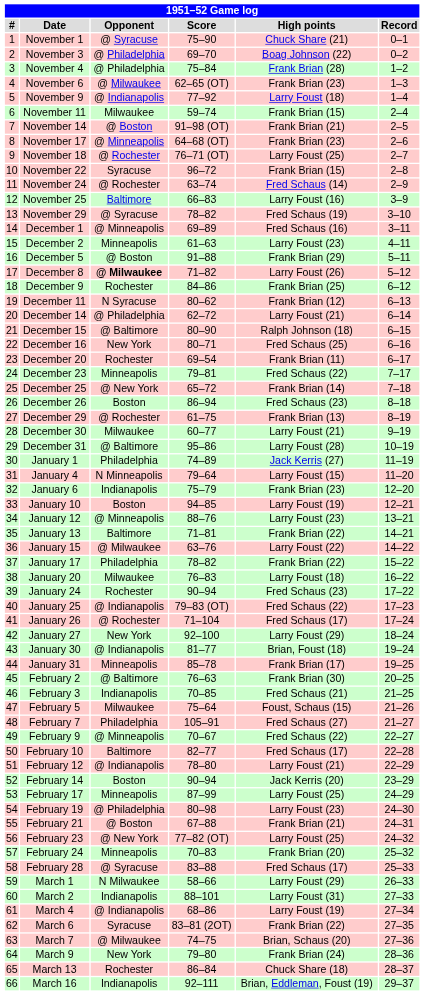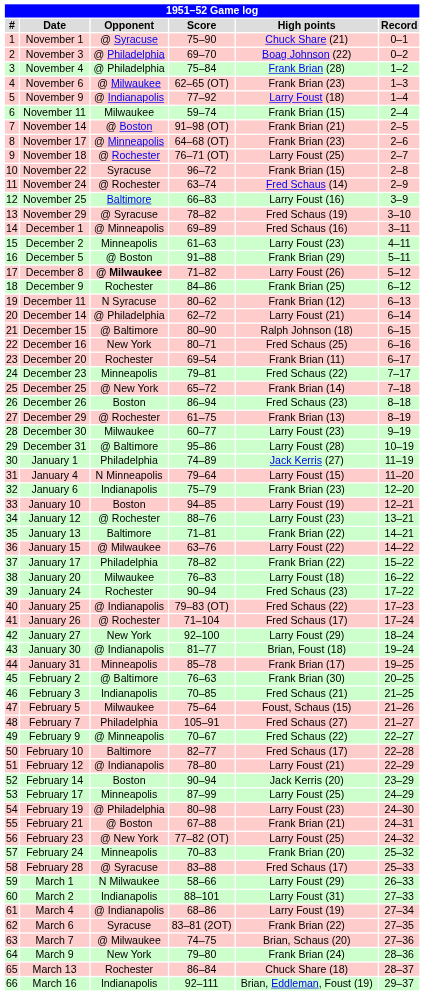 <table class="toccolours collapsible" width=50% style="clear:both; margin:1.5em auto; text-align:center">
 <tr>
 <th colspan=11 style="background:#0000FF; color:#FFFFFF;">1951–52 Game log</th>
 </tr>
 <tr align="center" bgcolor="#dddddd">
 <td><strong>#</strong></td>
 <td><strong>Date</strong></td>
 <td><strong>Opponent</strong></td>
 <td><strong>Score</strong></td>
 <td><strong>High points</strong></td>
 <td><strong>Record</strong></td>
 </tr>
 <tr align="center" bgcolor="ffcccc">
 <td>1</td>
 <td>November 1</td>
 <td>@ <a href='#'>Syracuse</a></td>
 <td>75–90</td>
 <td><a href='#'>Chuck Share</a> (21)</td>
 <td>0–1</td>
 </tr>
 <tr align="center" bgcolor="ffcccc">
 <td>2</td>
 <td>November 3</td>
 <td>@ <a href='#'>Philadelphia</a></td>
 <td>69–70</td>
 <td><a href='#'>Boag Johnson</a> (22)</td>
 <td>0–2</td>
 </tr>
 <tr align="center" bgcolor="ccffcc">
 <td>3</td>
 <td>November 4</td>
 <td>@ Philadelphia</td>
 <td>75–84</td>
 <td><a href='#'>Frank Brian</a> (28)</td>
 <td>1–2</td>
 </tr>
 <tr align="center" bgcolor="ffcccc">
 <td>4</td>
 <td>November 6</td>
 <td>@ <a href='#'>Milwaukee</a></td>
 <td>62–65 (OT)</td>
 <td>Frank Brian (23)</td>
 <td>1–3</td>
 </tr>
 <tr align="center" bgcolor="ffcccc">
 <td>5</td>
 <td>November 9</td>
 <td>@ <a href='#'>Indianapolis</a></td>
 <td>77–92</td>
 <td><a href='#'>Larry Foust</a> (18)</td>
 <td>1–4</td>
 </tr>
 <tr align="center" bgcolor="ccffcc">
 <td>6</td>
 <td>November 11</td>
 <td>Milwaukee</td>
 <td>59–74</td>
 <td>Frank Brian (15)</td>
 <td>2–4</td>
 </tr>
 <tr align="center" bgcolor="ffcccc">
 <td>7</td>
 <td>November 14</td>
 <td>@ <a href='#'>Boston</a></td>
 <td>91–98 (OT)</td>
 <td>Frank Brian (21)</td>
 <td>2–5</td>
 </tr>
 <tr align="center" bgcolor="ffcccc">
 <td>8</td>
 <td>November 17</td>
 <td>@ <a href='#'>Minneapolis</a></td>
 <td>64–68 (OT)</td>
 <td>Frank Brian (23)</td>
 <td>2–6</td>
 </tr>
 <tr align="center" bgcolor="ffcccc">
 <td>9</td>
 <td>November 18</td>
 <td>@ <a href='#'>Rochester</a></td>
 <td>76–71 (OT)</td>
 <td>Larry Foust (25)</td>
 <td>2–7</td>
 </tr>
 <tr align="center" bgcolor="ffcccc">
 <td>10</td>
 <td>November 22</td>
 <td>Syracuse</td>
 <td>96–72</td>
 <td>Frank Brian (15)</td>
 <td>2–8</td>
 </tr>
 <tr align="center" bgcolor="ffcccc">
 <td>11</td>
 <td>November 24</td>
 <td>@ Rochester</td>
 <td>63–74</td>
 <td><a href='#'>Fred Schaus</a> (14)</td>
 <td>2–9</td>
 </tr>
 <tr align="center" bgcolor="ccffcc">
 <td>12</td>
 <td>November 25</td>
 <td><a href='#'>Baltimore</a></td>
 <td>66–83</td>
 <td>Larry Foust (16)</td>
 <td>3–9</td>
 </tr>
 <tr align="center" bgcolor="ffcccc">
 <td>13</td>
 <td>November 29</td>
 <td>@ Syracuse</td>
 <td>78–82</td>
 <td>Fred Schaus (19)</td>
 <td>3–10</td>
 </tr>
 <tr align="center" bgcolor="ffcccc">
 <td>14</td>
 <td>December 1</td>
 <td>@ Minneapolis</td>
 <td>69–89</td>
 <td>Fred Schaus (16)</td>
 <td>3–11</td>
 </tr>
 <tr align="center" bgcolor="ccffcc">
 <td>15</td>
 <td>December 2</td>
 <td>Minneapolis</td>
 <td>61–63</td>
 <td>Larry Foust (23)</td>
 <td>4–11</td>
 </tr>
 <tr align="center" bgcolor="ccffcc">
 <td>16</td>
 <td>December 5</td>
 <td>@ Boston</td>
 <td>91–88</td>
 <td>Frank Brian (29)</td>
 <td>5–11</td>
 </tr>
 <tr align="center" bgcolor="ffcccc">
 <td>17</td>
 <td>December 8</td>
 <td><strong>@ Milwaukee</strong></td>
 <td>71–82</td>
 <td>Larry Foust (26)</td>
 <td>5–12</td>
 </tr>
 <tr align="center" bgcolor="ccffcc">
 <td>18</td>
 <td>December 9</td>
 <td>Rochester</td>
 <td>84–86</td>
 <td>Frank Brian (25)</td>
 <td>6–12</td>
 </tr>
 <tr align="center" bgcolor="ffcccc">
 <td>19</td>
 <td>December 11</td>
 <td>N Syracuse</td>
 <td>80–62</td>
 <td>Frank Brian (12)</td>
 <td>6–13</td>
 </tr>
 <tr align="center" bgcolor="ffcccc">
 <td>20</td>
 <td>December 14</td>
 <td>@ Philadelphia</td>
 <td>62–72</td>
 <td>Larry Foust (21)</td>
 <td>6–14</td>
 </tr>
 <tr align="center" bgcolor="ffcccc">
 <td>21</td>
 <td>December 15</td>
 <td>@ Baltimore</td>
 <td>80–90</td>
 <td>Ralph Johnson (18)</td>
 <td>6–15</td>
 </tr>
 <tr align="center" bgcolor="ffcccc">
 <td>22</td>
 <td>December 16</td>
 <td>New York</td>
 <td>80–71</td>
 <td>Fred Schaus (25)</td>
 <td>6–16</td>
 </tr>
 <tr align="center" bgcolor="ffcccc">
 <td>23</td>
 <td>December 20</td>
 <td>Rochester</td>
 <td>69–54</td>
 <td>Frank Brian (11)</td>
 <td>6–17</td>
 </tr>
 <tr align="center" bgcolor="ccffcc">
 <td>24</td>
 <td>December 23</td>
 <td>Minneapolis</td>
 <td>79–81</td>
 <td>Fred Schaus (22)</td>
 <td>7–17</td>
 </tr>
 <tr align="center" bgcolor="ffcccc">
 <td>25</td>
 <td>December 25</td>
 <td>@ New York</td>
 <td>65–72</td>
 <td>Frank Brian (14)</td>
 <td>7–18</td>
 </tr>
 <tr align="center" bgcolor="ccffcc">
 <td>26</td>
 <td>December 26</td>
 <td>Boston</td>
 <td>86–94</td>
 <td>Fred Schaus (23)</td>
 <td>8–18</td>
 </tr>
 <tr align="center" bgcolor="ffcccc">
 <td>27</td>
 <td>December 29</td>
 <td>@ Rochester</td>
 <td>61–75</td>
 <td>Frank Brian (13)</td>
 <td>8–19</td>
 </tr>
 <tr align="center" bgcolor="ccffcc">
 <td>28</td>
 <td>December 30</td>
 <td>Milwaukee</td>
 <td>60–77</td>
-<td>Larry Foust (21)</td>
+<td>Larry Foust (23)</td>
 <td>9–19</td>
 </tr>
 <tr align="center" bgcolor="ccffcc">
 <td>29</td>
 <td>December 31</td>
 <td>@ Baltimore</td>
 <td>95–86</td>
 <td>Larry Foust (28)</td>
 <td>10–19</td>
 </tr>
 <tr align="center" bgcolor="ccffcc">
 <td>30</td>
 <td>January 1</td>
 <td>Philadelphia</td>
 <td>74–89</td>
 <td><a href='#'>Jack Kerris</a> (27)</td>
 <td>11–19</td>
 </tr>
 <tr align="center" bgcolor="ffcccc">
 <td>31</td>
 <td>January 4</td>
 <td>N Minneapolis</td>
 <td>79–64</td>
 <td>Larry Foust (15)</td>
 <td>11–20</td>
 </tr>
 <tr align="center" bgcolor="ccffcc">
 <td>32</td>
 <td>January 6</td>
 <td>Indianapolis</td>
 <td>75–79</td>
 <td>Frank Brian (23)</td>
 <td>12–20</td>
 </tr>
 <tr align="center" bgcolor="ffcccc">
 <td>33</td>
 <td>January 10</td>
 <td>Boston</td>
 <td>94–85</td>
 <td>Larry Foust (19)</td>
 <td>12–21</td>
 </tr>
 <tr align="center" bgcolor="ccffcc">
 <td>34</td>
 <td>January 12</td>
-<td>@ Minneapolis</td>
+<td>@ Rochester</td>
 <td>88–76</td>
 <td>Larry Foust (23)</td>
 <td>13–21</td>
 </tr>
 <tr align="center" bgcolor="ccffcc">
 <td>35</td>
 <td>January 13</td>
 <td>Baltimore</td>
 <td>71–81</td>
 <td>Frank Brian (22)</td>
 <td>14–21</td>
 </tr>
 <tr align="center" bgcolor="ffcccc">
 <td>36</td>
 <td>January 15</td>
 <td>@ Milwaukee</td>
 <td>63–76</td>
 <td>Larry Foust (22)</td>
 <td>14–22</td>
 </tr>
 <tr align="center" bgcolor="ccffcc">
 <td>37</td>
 <td>January 17</td>
 <td>Philadelphia</td>
 <td>78–82</td>
 <td>Frank Brian (22)</td>
 <td>15–22</td>
 </tr>
 <tr align="center" bgcolor="ccffcc">
 <td>38</td>
 <td>January 20</td>
 <td>Milwaukee</td>
 <td>76–83</td>
 <td>Larry Foust (18)</td>
 <td>16–22</td>
 </tr>
 <tr align="center" bgcolor="ccffcc">
 <td>39</td>
 <td>January 24</td>
 <td>Rochester</td>
 <td>90–94</td>
 <td>Fred Schaus (23)</td>
 <td>17–22</td>
 </tr>
 <tr align="center" bgcolor="ffcccc">
 <td>40</td>
 <td>January 25</td>
 <td>@ Indianapolis</td>
 <td>79–83 (OT)</td>
 <td>Fred Schaus (22)</td>
 <td>17–23</td>
 </tr>
 <tr align="center" bgcolor="ffcccc">
 <td>41</td>
 <td>January 26</td>
 <td>@ Rochester</td>
 <td>71–104</td>
 <td>Fred Schaus (17)</td>
 <td>17–24</td>
 </tr>
 <tr align="center" bgcolor="ccffcc">
 <td>42</td>
 <td>January 27</td>
 <td>New York</td>
 <td>92–100</td>
 <td>Larry Foust (29)</td>
 <td>18–24</td>
 </tr>
 <tr align="center" bgcolor="ccffcc">
 <td>43</td>
 <td>January 30</td>
 <td>@ Indianapolis</td>
 <td>81–77</td>
 <td>Brian, Foust (18)</td>
 <td>19–24</td>
 </tr>
 <tr align="center" bgcolor="ffcccc">
 <td>44</td>
 <td>January 31</td>
 <td>Minneapolis</td>
 <td>85–78</td>
 <td>Frank Brian (17)</td>
 <td>19–25</td>
 </tr>
 <tr align="center" bgcolor="ccffcc">
 <td>45</td>
 <td>February 2</td>
 <td>@ Baltimore</td>
 <td>76–63</td>
 <td>Frank Brian (30)</td>
 <td>20–25</td>
 </tr>
 <tr align="center" bgcolor="ccffcc">
 <td>46</td>
 <td>February 3</td>
 <td>Indianapolis</td>
 <td>70–85</td>
 <td>Fred Schaus (21)</td>
 <td>21–25</td>
 </tr>
 <tr align="center" bgcolor="ffcccc">
 <td>47</td>
 <td>February 5</td>
 <td>Milwaukee</td>
 <td>75–64</td>
 <td>Foust, Schaus (15)</td>
 <td>21–26</td>
 </tr>
 <tr align="center" bgcolor="ffcccc">
 <td>48</td>
 <td>February 7</td>
 <td>Philadelphia</td>
 <td>105–91</td>
 <td>Fred Schaus (27)</td>
 <td>21–27</td>
 </tr>
 <tr align="center" bgcolor="ccffcc">
 <td>49</td>
 <td>February 9</td>
 <td>@ Minneapolis</td>
 <td>70–67</td>
 <td>Fred Schaus (22)</td>
 <td>22–27</td>
 </tr>
 <tr align="center" bgcolor="ffcccc">
 <td>50</td>
 <td>February 10</td>
 <td>Baltimore</td>
 <td>82–77</td>
 <td>Fred Schaus (17)</td>
 <td>22–28</td>
 </tr>
 <tr align="center" bgcolor="ffcccc">
 <td>51</td>
 <td>February 12</td>
 <td>@ Indianapolis</td>
 <td>78–80</td>
 <td>Larry Foust (21)</td>
 <td>22–29</td>
 </tr>
 <tr align="center" bgcolor="ccffcc">
 <td>52</td>
 <td>February 14</td>
 <td>Boston</td>
 <td>90–94</td>
 <td>Jack Kerris (20)</td>
 <td>23–29</td>
 </tr>
 <tr align="center" bgcolor="ccffcc">
 <td>53</td>
 <td>February 17</td>
 <td>Minneapolis</td>
 <td>87–99</td>
 <td>Larry Foust (25)</td>
 <td>24–29</td>
 </tr>
 <tr align="center" bgcolor="ffcccc">
 <td>54</td>
 <td>February 19</td>
 <td>@ Philadelphia</td>
 <td>80–98</td>
 <td>Larry Foust (23)</td>
 <td>24–30</td>
 </tr>
 <tr align="center" bgcolor="ffcccc">
 <td>55</td>
 <td>February 21</td>
 <td>@ Boston</td>
 <td>67–88</td>
 <td>Frank Brian (21)</td>
 <td>24–31</td>
 </tr>
 <tr align="center" bgcolor="ffcccc">
 <td>56</td>
 <td>February 23</td>
 <td>@ New York</td>
 <td>77–82 (OT)</td>
 <td>Larry Foust (25)</td>
 <td>24–32</td>
 </tr>
 <tr align="center" bgcolor="ccffcc">
 <td>57</td>
 <td>February 24</td>
 <td>Minneapolis</td>
 <td>70–83</td>
 <td>Frank Brian (20)</td>
 <td>25–32</td>
 </tr>
 <tr align="center" bgcolor="ffcccc">
 <td>58</td>
 <td>February 28</td>
 <td>@ Syracuse</td>
 <td>83–88</td>
 <td>Fred Schaus (17)</td>
 <td>25–33</td>
 </tr>
 <tr align="center" bgcolor="ccffcc">
 <td>59</td>
 <td>March 1</td>
 <td>N Milwaukee</td>
 <td>58–66</td>
 <td>Larry Foust (29)</td>
 <td>26–33</td>
 </tr>
 <tr align="center" bgcolor="ccffcc">
 <td>60</td>
 <td>March 2</td>
 <td>Indianapolis</td>
 <td>88–101</td>
 <td>Larry Foust (31)</td>
 <td>27–33</td>
 </tr>
 <tr align="center" bgcolor="ffcccc">
 <td>61</td>
 <td>March 4</td>
 <td>@ Indianapolis</td>
 <td>68–86</td>
 <td>Larry Foust (19)</td>
 <td>27–34</td>
 </tr>
 <tr align="center" bgcolor="ffcccc">
 <td>62</td>
 <td>March 6</td>
 <td>Syracuse</td>
 <td>83–81 (2OT)</td>
 <td>Frank Brian (22)</td>
 <td>27–35</td>
 </tr>
 <tr align="center" bgcolor="ffcccc">
 <td>63</td>
 <td>March 7</td>
 <td>@ Milwaukee</td>
 <td>74–75</td>
 <td>Brian, Schaus (20)</td>
 <td>27–36</td>
 </tr>
 <tr align="center" bgcolor="ccffcc">
 <td>64</td>
 <td>March 9</td>
 <td>New York</td>
 <td>79–80</td>
 <td>Frank Brian (24)</td>
 <td>28–36</td>
 </tr>
 <tr align="center" bgcolor="ffcccc">
 <td>65</td>
 <td>March 13</td>
 <td>Rochester</td>
 <td>86–84</td>
 <td>Chuck Share (18)</td>
 <td>28–37</td>
 </tr>
 <tr align="center" bgcolor="ccffcc">
 <td>66</td>
 <td>March 16</td>
 <td>Indianapolis</td>
 <td>92–111</td>
 <td>Brian, <a href='#'>Eddleman</a>, Foust (19)</td>
 <td>29–37</td>
 </tr>
 </table>
